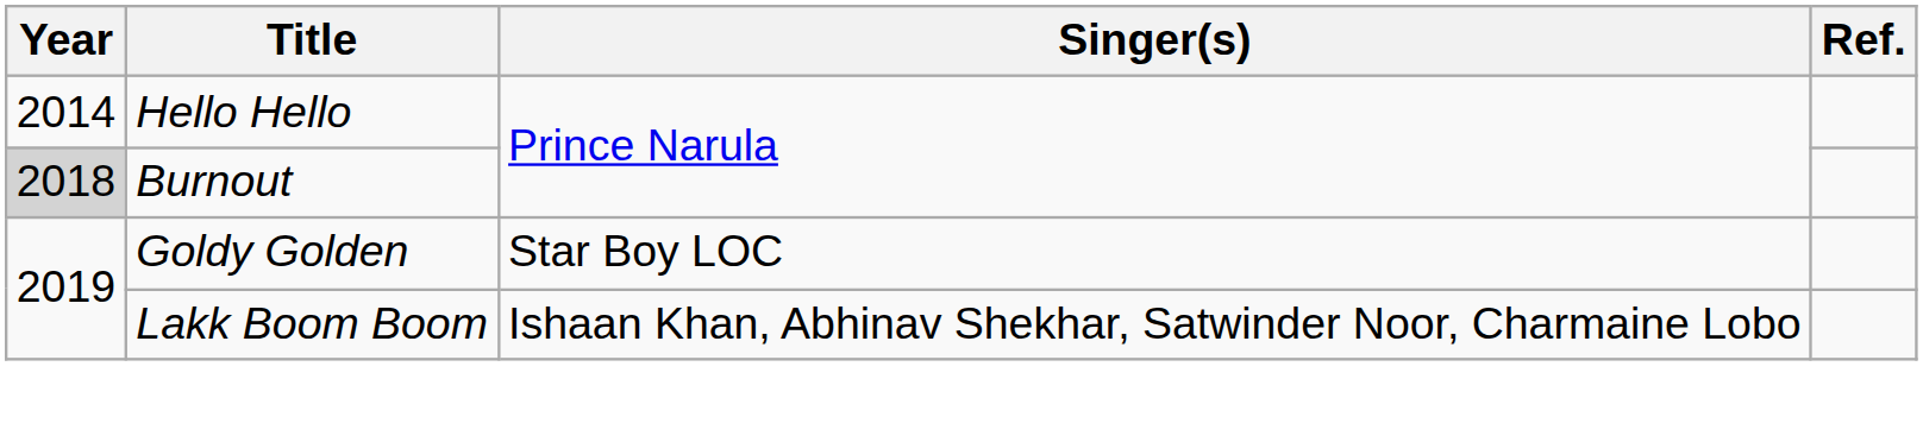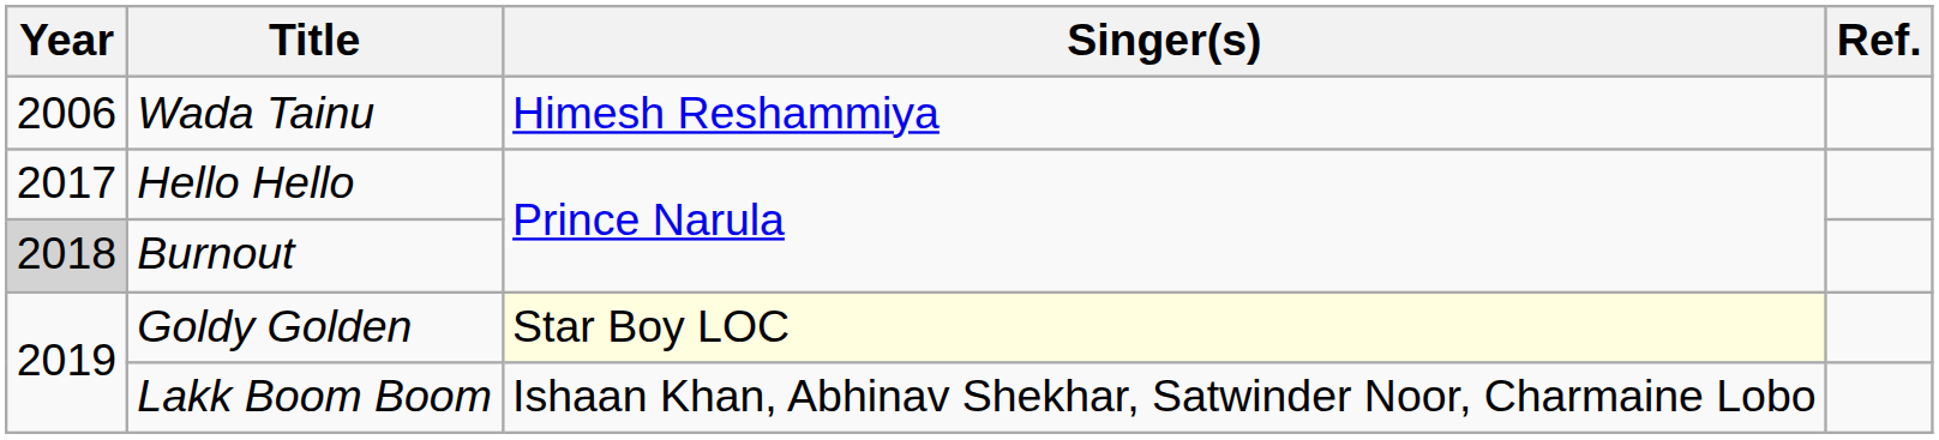 <table class="wikitable">
 <tr>
 <th>Year</th>
 <th>Title</th>
 <th>Singer(s)</th>
 <th>Ref.</th>
 </tr>
 <tr>
-<td>2014</td>
+<td>2006</td>
+<td><em>Wada Tainu</em></td>
+<td><a href='#'>Himesh Reshammiya</a></td>
+<td></td>
+</tr>
+<tr>
+<td>2017</td>
 <td><em>Hello Hello</em></td>
 <td rowspan=2><a href='#'>Prince Narula</a></td>
 <td></td>
 </tr>
 <tr>
 <td style="background: lightgrey;">2018</td>
 <td><em>Burnout</em></td>
 <td></td>
 </tr>
 <tr>
 <td rowspan="2">2019</td>
 <td><em>Goldy Golden</em></td>
-<td>Star Boy LOC</td>
+<td style="background: lightyellow;">Star Boy LOC</td>
 <td></td>
 </tr>
 <tr>
 <td><em>Lakk Boom Boom</em></td>
 <td>Ishaan Khan, Abhinav Shekhar, Satwinder Noor, Charmaine Lobo</td>
 <td></td>
 </tr>
 </table>
